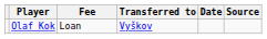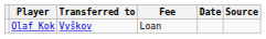 <table class="wikitable plainrowheaders sortable">
 <tr>
 <th></th>
 <th scope="col">Player</th>
+<th>Transferred to</th>
 <th style="width: 80px;">Fee</th>
-<th>Transferred to</th>
 <th scope="col">Date</th>
 <th scope="col">Source</th>
 </tr>
 <tr>
 <td align="center"></td>
 <td> <a href='#'>Olaf Kok</a></td>
+<td> <a href='#'>Vyškov</a></td>
 <td>Loan</td>
-<td> <a href='#'>Vyškov</a></td>
 <td></td>
 <td></td>
 </tr>
 </table>
